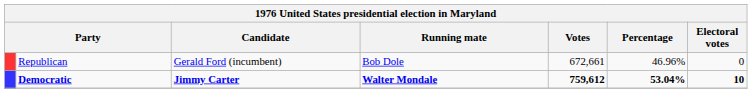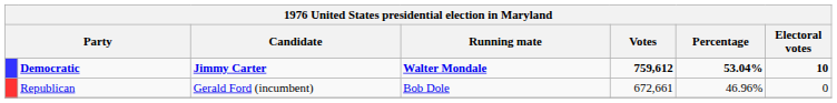 <table class="wikitable" style="font-size: 95%;">
 <tr>
 <th colspan="7">1976 United States presidential election in Maryland</th>
 </tr>
 <tr>
 <th colspan="2" style="width: 15em">Party</th>
 <th style="width: 17em">Candidate</th>
 <th style="width: 17em">Running mate</th>
 <th style="width: 5em">Votes</th>
 <th style="width: 7em">Percentage</th>
 <th style="width: 5em">Electoral votes</th>
 </tr>
 <tr>
+<th style="background-color:#3333FF; width: 3px"></th>
+<td style="width: 130px"><strong><a href='#'>Democratic</a></strong></td>
+<td><strong><a href='#'>Jimmy Carter</a></strong></td>
+<td><strong><a href='#'>Walter Mondale</a></strong></td>
+<td align="right"><strong>759,612</strong></td>
+<td align="right"><strong>53.04%</strong></td>
+<td align="right"><strong>10</strong></td>
+</tr>
+<tr>
 <th style="background-color:#FF3333; width: 3px"></th>
 <td style="width: 130px"><a href='#'>Republican</a></td>
 <td><a href='#'>Gerald Ford</a> (incumbent)</td>
 <td><a href='#'>Bob Dole</a></td>
 <td align="right">672,661</td>
 <td align="right">46.96%</td>
 <td align="right">0</td>
 </tr>
 <tr>
-<th style="background-color:#3333FF; width: 3px"></th>
-<td style="width: 130px"><strong><a href='#'>Democratic</a></strong></td>
-<td><strong><a href='#'>Jimmy Carter</a></strong></td>
-<td><strong><a href='#'>Walter Mondale</a></strong></td>
-<td align="right"><strong>759,612</strong></td>
-<td align="right"><strong>53.04%</strong></td>
-<td align="right"><strong>10</strong></td>
-</tr>
-<tr>
 </tr>
 </table>
